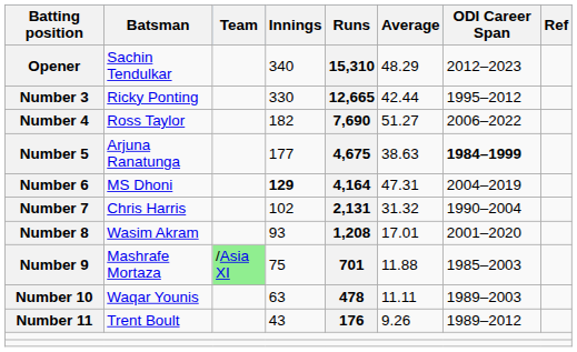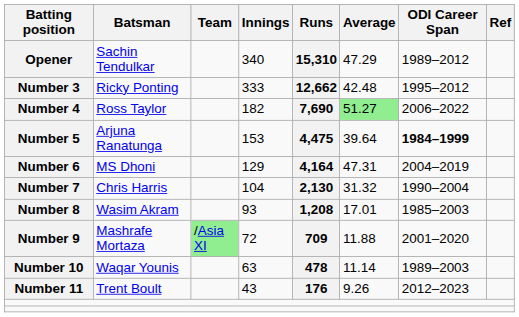 <table class="wikitable plainrowheaders sortable">
 <tr style="background:#9cf;">
 <th>Batting position</th>
 <th>Batsman</th>
 <th>Team</th>
 <th>Innings</th>
 <th>Runs</th>
 <th>Average</th>
 <th>ODI Career Span</th>
 <th>Ref</th>
 </tr>
 <tr>
 <th scope=row style=text-align:center;>Opener</th>
 <td><a href='#'>Sachin Tendulkar</a></td>
 <td></td>
 <td>340</td>
 <th>15,310</th>
-<td>48.29</td>
-<td>2012–2023</td>
+<td>47.29</td>
+<td>1989–2012</td>
 <td></td>
 </tr>
 <tr>
 <th scope=row style=text-align:center;>Number 3</th>
 <td><a href='#'>Ricky Ponting</a></td>
 <td></td>
-<td>330</td>
-<th>12,665</th>
-<td>42.44</td>
+<td>333</td>
+<th>12,662</th>
+<td>42.48</td>
 <td>1995–2012</td>
 <td></td>
 </tr>
 <tr>
 <th scope=row style=text-align:center;>Number 4</th>
 <td><a href='#'>Ross Taylor</a></td>
 <td></td>
 <td>182</td>
 <th>7,690</th>
-<td>51.27</td>
+<td style="background: lightgreen;">51.27</td>
 <td>2006–2022</td>
 <td></td>
 </tr>
 <tr>
 <th scope=row style=text-align:center;>Number 5</th>
 <td><a href='#'>Arjuna Ranatunga</a></td>
 <td></td>
-<td>177</td>
-<th>4,675</th>
-<td>38.63</td>
+<td>153</td>
+<th>4,475</th>
+<td>39.64</td>
 <td><strong>1984–1999</strong></td>
 <td></td>
 </tr>
 <tr>
 <th scope=row style=text-align:center;>Number 6</th>
 <td><a href='#'>MS Dhoni</a></td>
 <td></td>
-<td><strong>129</strong></td>
+<td>129</td>
 <th>4,164</th>
 <td>47.31</td>
 <td>2004–2019</td>
 <td></td>
 </tr>
 <tr>
 <th scope=row style=text-align:center;>Number 7</th>
 <td><a href='#'>Chris Harris</a></td>
 <td></td>
-<td>102</td>
-<th>2,131</th>
+<td>104</td>
+<th>2,130</th>
 <td>31.32</td>
 <td>1990–2004</td>
 <td></td>
 </tr>
 <tr>
 <th scope=row style=text-align:center;>Number 8</th>
 <td><a href='#'>Wasim Akram</a></td>
 <td></td>
 <td>93</td>
 <th>1,208</th>
 <td>17.01</td>
-<td>2001–2020</td>
+<td>1985–2003</td>
 <td></td>
 </tr>
 <tr>
 <th scope=row style=text-align:center;>Number 9</th>
 <td><a href='#'>Mashrafe Mortaza</a></td>
 <td style="background: lightgreen;">/<a href='#'>Asia XI</a></td>
-<td>75</td>
-<th>701</th>
+<td>72</td>
+<th>709</th>
 <td>11.88</td>
-<td>1985–2003</td>
+<td>2001–2020</td>
 <td></td>
 </tr>
 <tr>
 <th scope=row style=text-align:center;>Number 10</th>
 <td><a href='#'>Waqar Younis</a></td>
 <td></td>
 <td>63</td>
 <th>478</th>
-<td>11.11</td>
+<td>11.14</td>
 <td>1989–2003</td>
 <td></td>
 </tr>
 <tr>
 <th scope=row style=text-align:center;>Number 11</th>
 <td><a href='#'>Trent Boult</a></td>
 <td></td>
 <td>43</td>
 <th>176</th>
 <td>9.26</td>
-<td>1989–2012</td>
+<td>2012–2023</td>
 <td></td>
 </tr>
 <tr class=sortbottom>
 <td colspan=8></td>
 </tr>
 <tr>
 <td colspan=8></td>
 </tr>
 </table>
